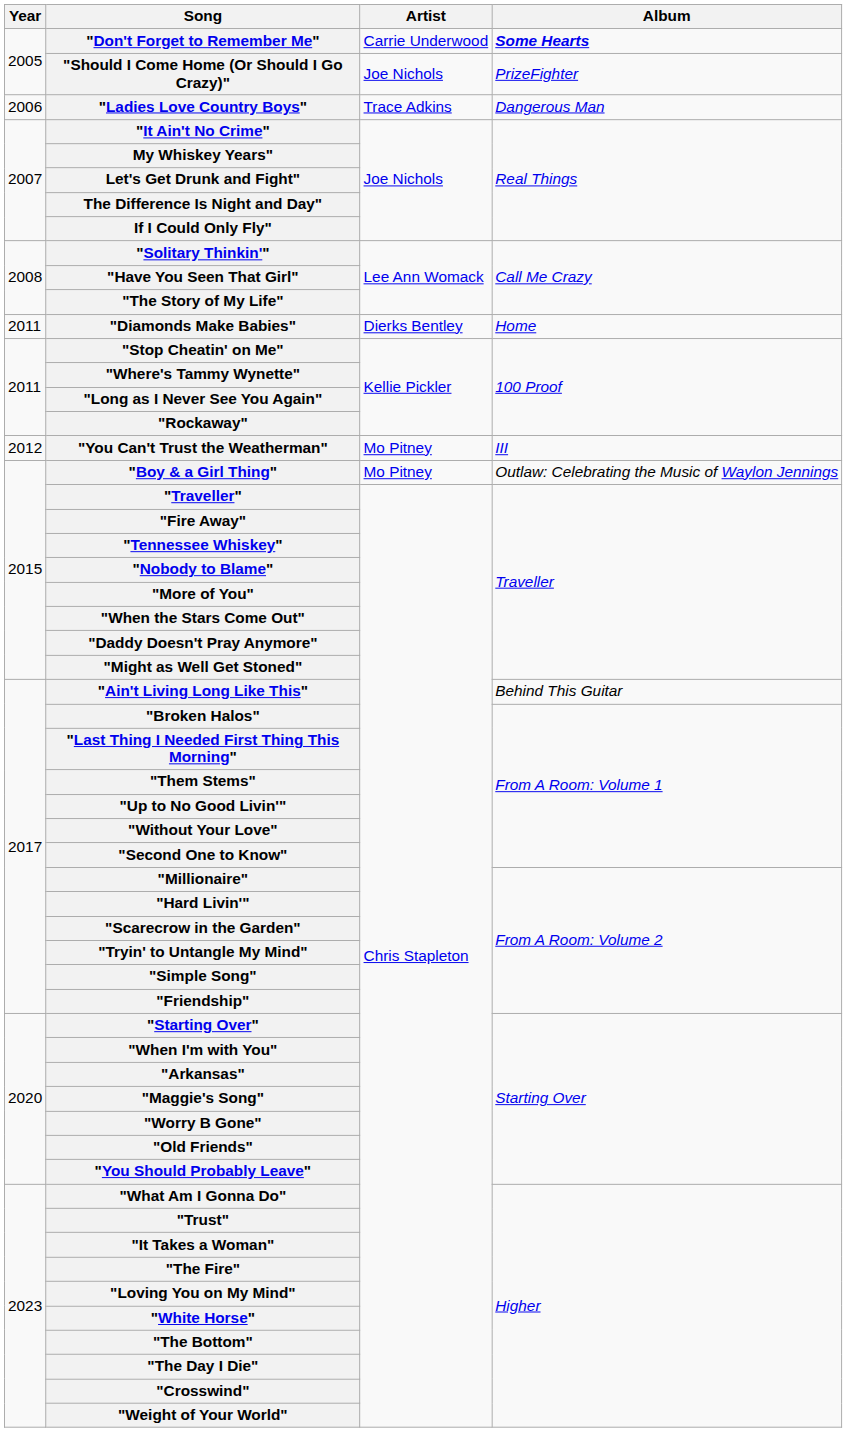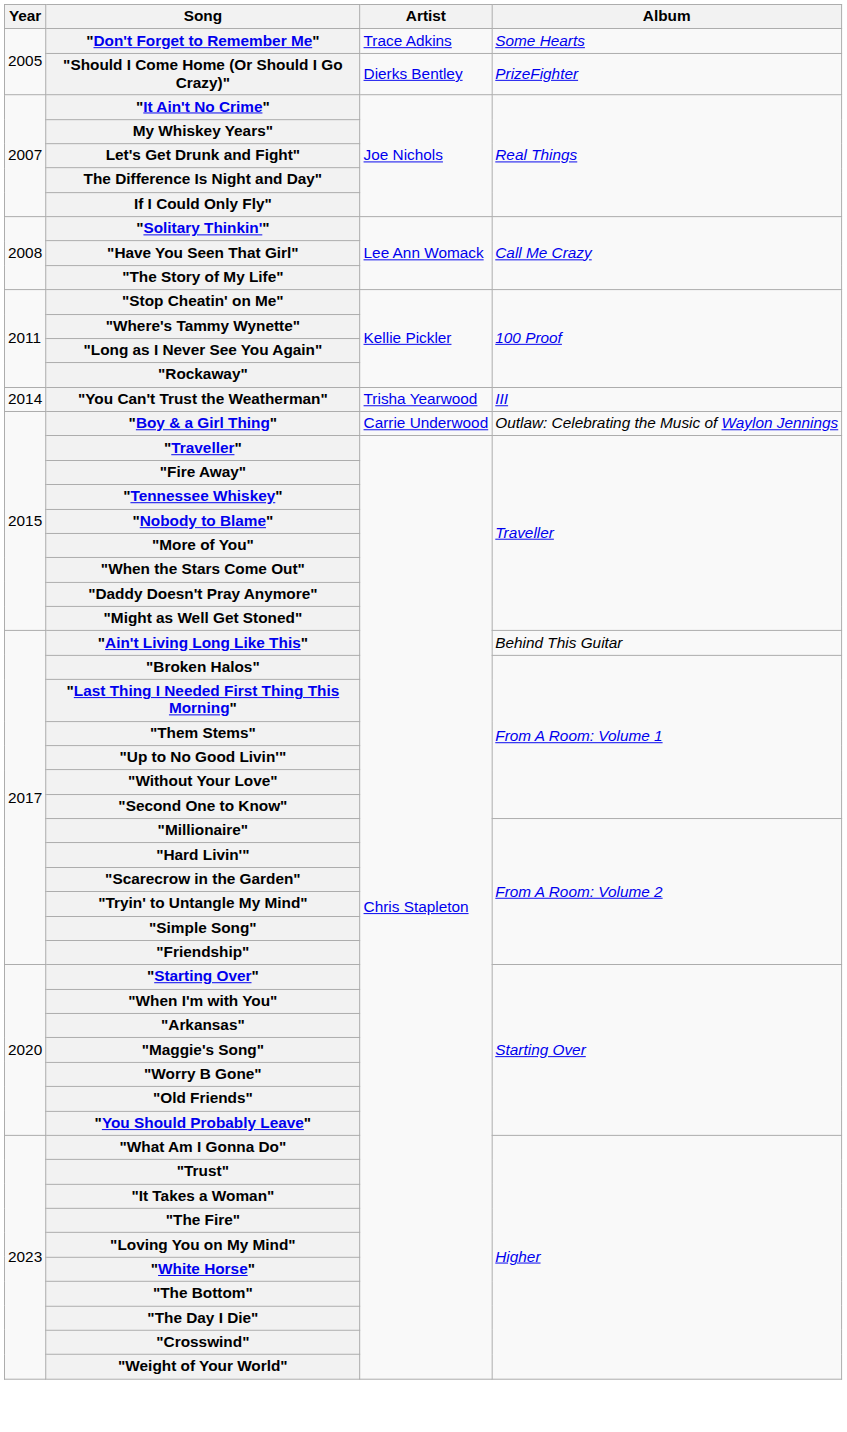 <table class="wikitable plainrowheaders">
 <tr>
 <th>Year</th>
 <th style="width:20em;">Song</th>
 <th>Artist</th>
 <th>Album</th>
 </tr>
 <tr>
 <td rowspan="2">2005</td>
 <th scope="row">"<a href='#'>Don't Forget to Remember Me</a>"</th>
-<td><a href='#'>Carrie Underwood</a></td>
-<td><strong><em><a href='#'>Some Hearts</a></em></strong></td>
+<td><a href='#'>Trace Adkins</a></td>
+<td><em><a href='#'>Some Hearts</a></em></td>
 </tr>
 <tr>
 <th scope="row">"Should I Come Home (Or Should I Go Crazy)"</th>
-<td><a href='#'>Joe Nichols</a></td>
+<td><a href='#'>Dierks Bentley</a></td>
 <td><em><a href='#'>PrizeFighter</a></em></td>
-</tr>
-<tr>
-<td>2006</td>
-<th scope="row">"<a href='#'>Ladies Love Country Boys</a>"</th>
-<td><a href='#'>Trace Adkins</a></td>
-<td><em><a href='#'>Dangerous Man</a></em></td>
 </tr>
 <tr>
 <td rowspan="5">2007</td>
 <th scope="row">"<a href='#'>It Ain't No Crime</a>"</th>
 <td rowspan="5"><a href='#'>Joe Nichols</a></td>
 <td rowspan="5"><em><a href='#'>Real Things</a></em></td>
 </tr>
 <tr>
 <th scope="row">My Whiskey Years"</th>
 </tr>
 <tr>
 <th scope="row">Let's Get Drunk and Fight"</th>
 </tr>
 <tr>
 <th scope="row">The Difference Is Night and Day"</th>
 </tr>
 <tr>
 <th scope="row">If I Could Only Fly"</th>
 </tr>
 <tr>
 <td rowspan="3">2008</td>
 <th scope="row">"<a href='#'>Solitary Thinkin'</a>"</th>
 <td rowspan="3"><a href='#'>Lee Ann Womack</a></td>
 <td rowspan="3"><em><a href='#'>Call Me Crazy</a></em></td>
 </tr>
 <tr>
 <th scope="row">"Have You Seen That Girl"</th>
 </tr>
 <tr>
 <th scope="row">"The Story of My Life"</th>
 </tr>
 <tr>
-<td>2011</td>
-<th scope="row">"Diamonds Make Babies"</th>
-<td><a href='#'>Dierks Bentley</a></td>
-<td><em><a href='#'>Home</a></em></td>
-</tr>
-<tr>
 <td rowspan="4">2011</td>
 <th scope="row">"Stop Cheatin' on Me"</th>
 <td rowspan="4"><a href='#'>Kellie Pickler</a></td>
 <td rowspan="4"><em><a href='#'>100 Proof</a></em></td>
 </tr>
 <tr>
 <th scope="row">"Where's Tammy Wynette"</th>
 </tr>
 <tr>
 <th scope="row">"Long as I Never See You Again"</th>
 </tr>
 <tr>
 <th scope="row">"Rockaway"</th>
 </tr>
 <tr>
-<td>2012</td>
+<td>2014</td>
 <th scope="row">"You Can't Trust the Weatherman"</th>
-<td scope="row"><a href='#'>Mo Pitney</a></td>
+<td><a href='#'>Trisha Yearwood</a></td>
 <td><em><a href='#'>III</a></em></td>
 </tr>
 <tr>
 <td rowspan="9">2015</td>
 <th scope="row">"<a href='#'>Boy & a Girl Thing</a>"</th>
-<td scope="row"><a href='#'>Mo Pitney</a></td>
+<td><a href='#'>Carrie Underwood</a></td>
 <td rowspan="1"><em>Outlaw: Celebrating the Music of <a href='#'>Waylon Jennings</a></em></td>
 </tr>
 <tr>
 <th scope="row">"<a href='#'>Traveller</a>"</th>
 <td rowspan="39"><a href='#'>Chris Stapleton</a></td>
 <td rowspan="8"><em><a href='#'>Traveller</a></em></td>
 </tr>
 <tr>
 <th scope="row">"Fire Away"</th>
 </tr>
 <tr>
 <th scope="row">"<a href='#'>Tennessee Whiskey</a>"</th>
 </tr>
 <tr>
 <th scope="row">"<a href='#'>Nobody to Blame</a>"</th>
 </tr>
 <tr>
 <th scope="row">"More of You"</th>
 </tr>
 <tr>
 <th scope="row">"When the Stars Come Out"</th>
 </tr>
 <tr>
 <th scope="row">"Daddy Doesn't Pray Anymore"</th>
 </tr>
 <tr>
 <th scope="row">"Might as Well Get Stoned"</th>
 </tr>
 <tr>
 <td rowspan="13">2017</td>
 <th scope="row">"<a href='#'>Ain't Living Long Like This</a>"</th>
 <td><em>Behind This Guitar</em></td>
 </tr>
 <tr>
 <th scope="row">"Broken Halos"</th>
 <td rowspan="6"><em><a href='#'>From A Room: Volume 1</a></em></td>
 </tr>
 <tr>
 <th scope="row">"<a href='#'>Last Thing I Needed First Thing This Morning</a>"</th>
 </tr>
 <tr>
 <th scope="row">"Them Stems"</th>
 </tr>
 <tr>
 <th scope="row">"Up to No Good Livin'"</th>
 </tr>
 <tr>
 <th scope="row">"Without Your Love"</th>
 </tr>
 <tr>
 <th scope="row">"Second One to Know"</th>
 </tr>
 <tr>
 <th scope="row">"Millionaire"</th>
 <td rowspan="6"><em><a href='#'>From A Room: Volume 2</a></em></td>
 </tr>
 <tr>
 <th scope="row">"Hard Livin'"</th>
 </tr>
 <tr>
 <th scope="row">"Scarecrow in the Garden"</th>
 </tr>
 <tr>
 <th scope="row">"Tryin' to Untangle My Mind"</th>
 </tr>
 <tr>
 <th scope="row">"Simple Song"</th>
 </tr>
 <tr>
 <th scope="row">"Friendship"</th>
 </tr>
 <tr>
 <td rowspan=7>2020</td>
 <th scope="row">"<a href='#'>Starting Over</a>"</th>
 <td rowspan=7><em><a href='#'>Starting Over</a></em></td>
 </tr>
 <tr>
 <th scope="row">"When I'm with You"</th>
 </tr>
 <tr>
 <th scope="row">"Arkansas"</th>
 </tr>
 <tr>
 <th scope="row">"Maggie's Song"</th>
 </tr>
 <tr>
 <th scope="row">"Worry B Gone"</th>
 </tr>
 <tr>
 <th scope="row">"Old Friends"</th>
 </tr>
 <tr>
 <th scope="row">"<a href='#'>You Should Probably Leave</a>"</th>
 </tr>
 <tr>
 <td rowspan=10>2023</td>
 <th scope="row">"What Am I Gonna Do"</th>
 <td rowspan=10><em><a href='#'>Higher</a></em></td>
 </tr>
 <tr>
 <th scope="row">"Trust"</th>
 </tr>
 <tr>
 <th scope="row">"It Takes a Woman"</th>
 </tr>
 <tr>
 <th scope="row">"The Fire"</th>
 </tr>
 <tr>
 <th scope="row">"Loving You on My Mind"</th>
 </tr>
 <tr>
 <th scope="row">"<a href='#'>White Horse</a>"</th>
 </tr>
 <tr>
 <th scope="row">"The Bottom"</th>
 </tr>
 <tr>
 <th scope="row">"The Day I Die"</th>
 </tr>
 <tr>
 <th scope="row">"Crosswind"</th>
 </tr>
 <tr>
 <th scope="row">"Weight of Your World"</th>
 </tr>
 </table>
